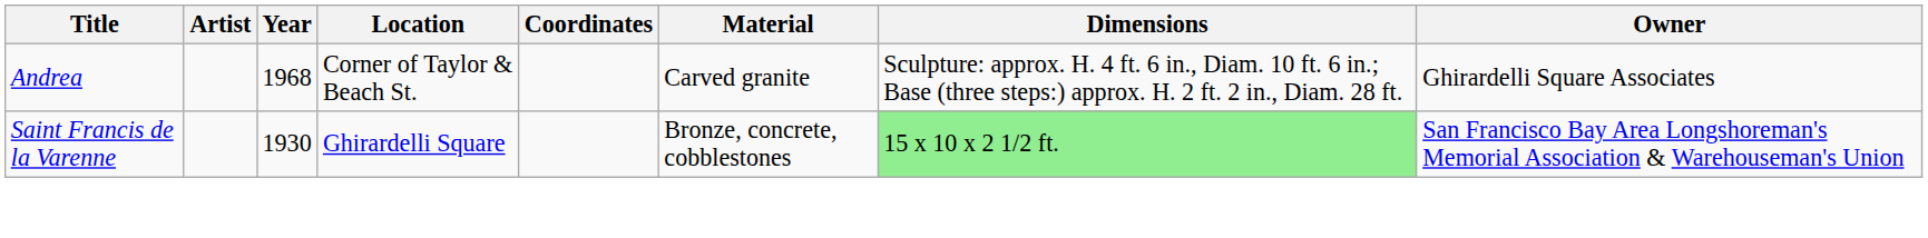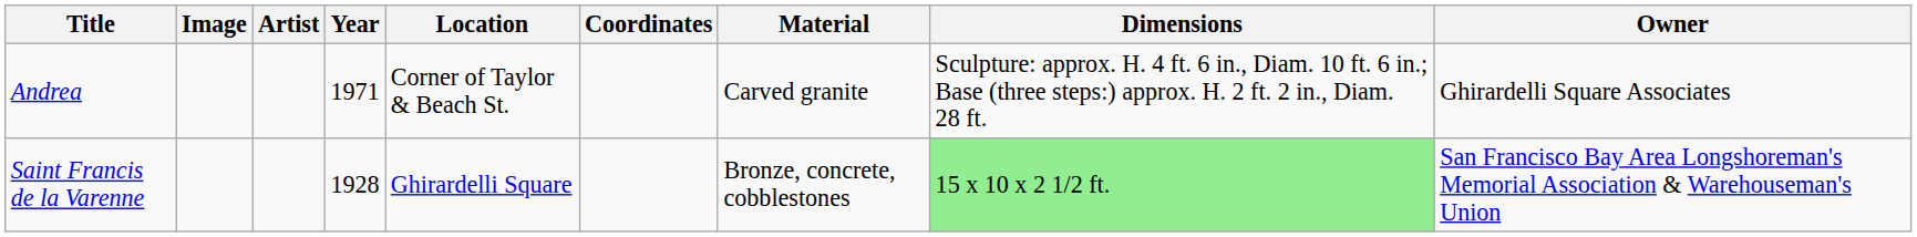 <table class="wikitable sortable">
 <tr>
 <th>Title</th>
+<th>Image</th>
 <th>Artist</th>
 <th>Year</th>
 <th>Location</th>
 <th>Coordinates</th>
 <th>Material</th>
 <th>Dimensions</th>
 <th>Owner</th>
 </tr>
 <tr>
 <td><em><a href='#'>Andrea</a></em></td>
 <td></td>
-<td>1968</td>
+<td></td>
+<td>1971</td>
 <td>Corner of Taylor & Beach St.</td>
 <td><small></small></td>
 <td>Carved granite</td>
 <td>Sculpture: approx. H. 4 ft. 6 in., Diam. 10 ft. 6 in.; Base (three steps:) approx. H. 2 ft. 2 in., Diam. 28 ft.</td>
 <td>Ghirardelli Square Associates</td>
 </tr>
 <tr>
 <td><em><a href='#'>Saint Francis de la Varenne</a></em></td>
 <td></td>
-<td>1930</td>
+<td></td>
+<td>1928</td>
 <td><a href='#'>Ghirardelli Square</a></td>
 <td><small></small></td>
 <td>Bronze, concrete, cobblestones</td>
 <td style="background: lightgreen;">15 x 10 x 2 1/2 ft.</td>
 <td><a href='#'>San Francisco Bay Area Longshoreman's Memorial Association</a> & <a href='#'>Warehouseman's Union</a></td>
 </tr>
 </table>
